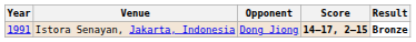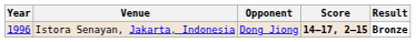 <table class="sortable wikitable" style="font-size: 90%;">
 <tr>
 <th>Year</th>
 <th>Venue</th>
 <th>Opponent</th>
 <th>Score</th>
 <th>Result</th>
 </tr>
 <tr style="background:#F3E6D7">
-<td align="center"><a href='#'>1991</a></td>
+<td align="center"><a href='#'>1996</a></td>
 <td align="left">Istora Senayan, <a href='#'>Jakarta, Indonesia</a></td>
 <td align="left"> <a href='#'>Dong Jiong</a></td>
 <td align="left"><strong>14–17, 2–15</strong></td>
 <td style="text-align:left; background:white"> <strong>Bronze</strong></td>
 </tr>
 </table>
